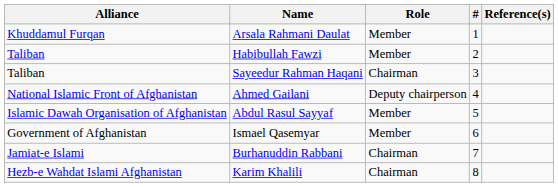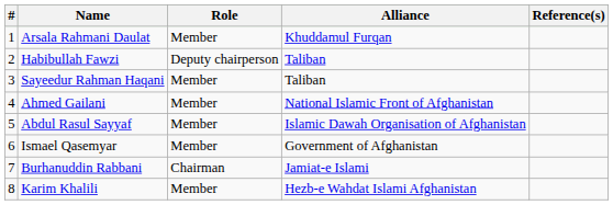 <table class="wikitable">
 <tr style="background:#cfc; text-align:center;">
-<th><strong>Alliance</strong></th>
+<th>#</th>
 <th><strong>Name</strong></th>
 <th><strong>Role</strong></th>
-<th>#</th>
+<th><strong>Alliance</strong></th>
 <th><strong>Reference(s)</strong></th>
 </tr>
 <tr>
-<td><a href='#'>Khuddamul Furqan</a></td>
+<td>1</td>
 <td><a href='#'>Arsala Rahmani Daulat</a></td>
 <td>Member</td>
-<td>1</td>
+<td><a href='#'>Khuddamul Furqan</a></td>
 <td></td>
 </tr>
 <tr>
+<td>2</td>
+<td><a href='#'>Habibullah Fawzi</a></td>
+<td>Deputy chairperson</td>
 <td><a href='#'>Taliban</a></td>
-<td><a href='#'>Habibullah Fawzi</a></td>
-<td>Member</td>
-<td>2</td>
 <td></td>
 </tr>
 <tr>
+<td>3</td>
+<td><a href='#'>Sayeedur Rahman Haqani</a></td>
+<td>Member</td>
 <td>Taliban</td>
-<td><a href='#'>Sayeedur Rahman Haqani</a></td>
-<td>Chairman</td>
-<td>3</td>
 <td></td>
 </tr>
 <tr>
+<td>4</td>
+<td><a href='#'>Ahmed Gailani</a></td>
+<td>Member</td>
 <td><a href='#'>National Islamic Front of Afghanistan</a></td>
-<td><a href='#'>Ahmed Gailani</a></td>
-<td>Deputy chairperson</td>
-<td>4</td>
 <td></td>
 </tr>
 <tr>
-<td><a href='#'>Islamic Dawah Organisation of Afghanistan</a></td>
+<td>5</td>
 <td><a href='#'>Abdul Rasul Sayyaf</a></td>
 <td>Member</td>
-<td>5</td>
+<td><a href='#'>Islamic Dawah Organisation of Afghanistan</a></td>
 <td></td>
 </tr>
 <tr>
-<td>Government of Afghanistan</td>
+<td>6</td>
 <td>Ismael Qasemyar</td>
 <td>Member</td>
-<td>6</td>
+<td>Government of Afghanistan</td>
 <td></td>
 </tr>
 <tr>
-<td><a href='#'>Jamiat-e Islami</a></td>
+<td>7</td>
 <td><a href='#'>Burhanuddin Rabbani</a></td>
 <td>Chairman</td>
-<td>7</td>
+<td><a href='#'>Jamiat-e Islami</a></td>
 <td></td>
 </tr>
 <tr>
+<td>8</td>
+<td><a href='#'>Karim Khalili</a></td>
+<td>Member</td>
 <td><a href='#'>Hezb-e Wahdat Islami Afghanistan</a></td>
-<td><a href='#'>Karim Khalili</a></td>
-<td>Chairman</td>
-<td>8</td>
 <td></td>
 </tr>
 </table>
